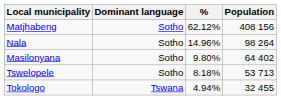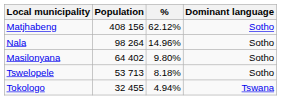 <table class="wikitable" style="font-size: 95%; text-align: right">
 <tr>
 <th>Local municipality</th>
+<th>Population</th>
+<th>%</th>
 <th>Dominant language</th>
-<th>%</th>
-<th>Population</th>
 </tr>
 <tr>
 <td align=left><a href='#'>Matjhabeng</a></td>
+<td>408 156</td>
+<td>62.12%</td>
 <td><a href='#'>Sotho</a></td>
-<td>62.12%</td>
-<td>408 156</td>
 </tr>
 <tr>
 <td align=left><a href='#'>Nala</a></td>
+<td>98 264</td>
+<td>14.96%</td>
 <td>Sotho</td>
-<td>14.96%</td>
-<td>98 264</td>
 </tr>
 <tr>
 <td align=left><a href='#'>Masilonyana</a></td>
+<td>64 402</td>
+<td>9.80%</td>
 <td>Sotho</td>
-<td>9.80%</td>
-<td>64 402</td>
 </tr>
 <tr>
 <td align=left><a href='#'>Tswelopele</a></td>
+<td>53 713</td>
+<td>8.18%</td>
 <td>Sotho</td>
-<td>8.18%</td>
-<td>53 713</td>
 </tr>
 <tr>
 <td align=left><a href='#'>Tokologo</a></td>
+<td>32 455</td>
+<td>4.94%</td>
 <td><a href='#'>Tswana</a></td>
-<td>4.94%</td>
-<td>32 455</td>
 </tr>
 </table>
